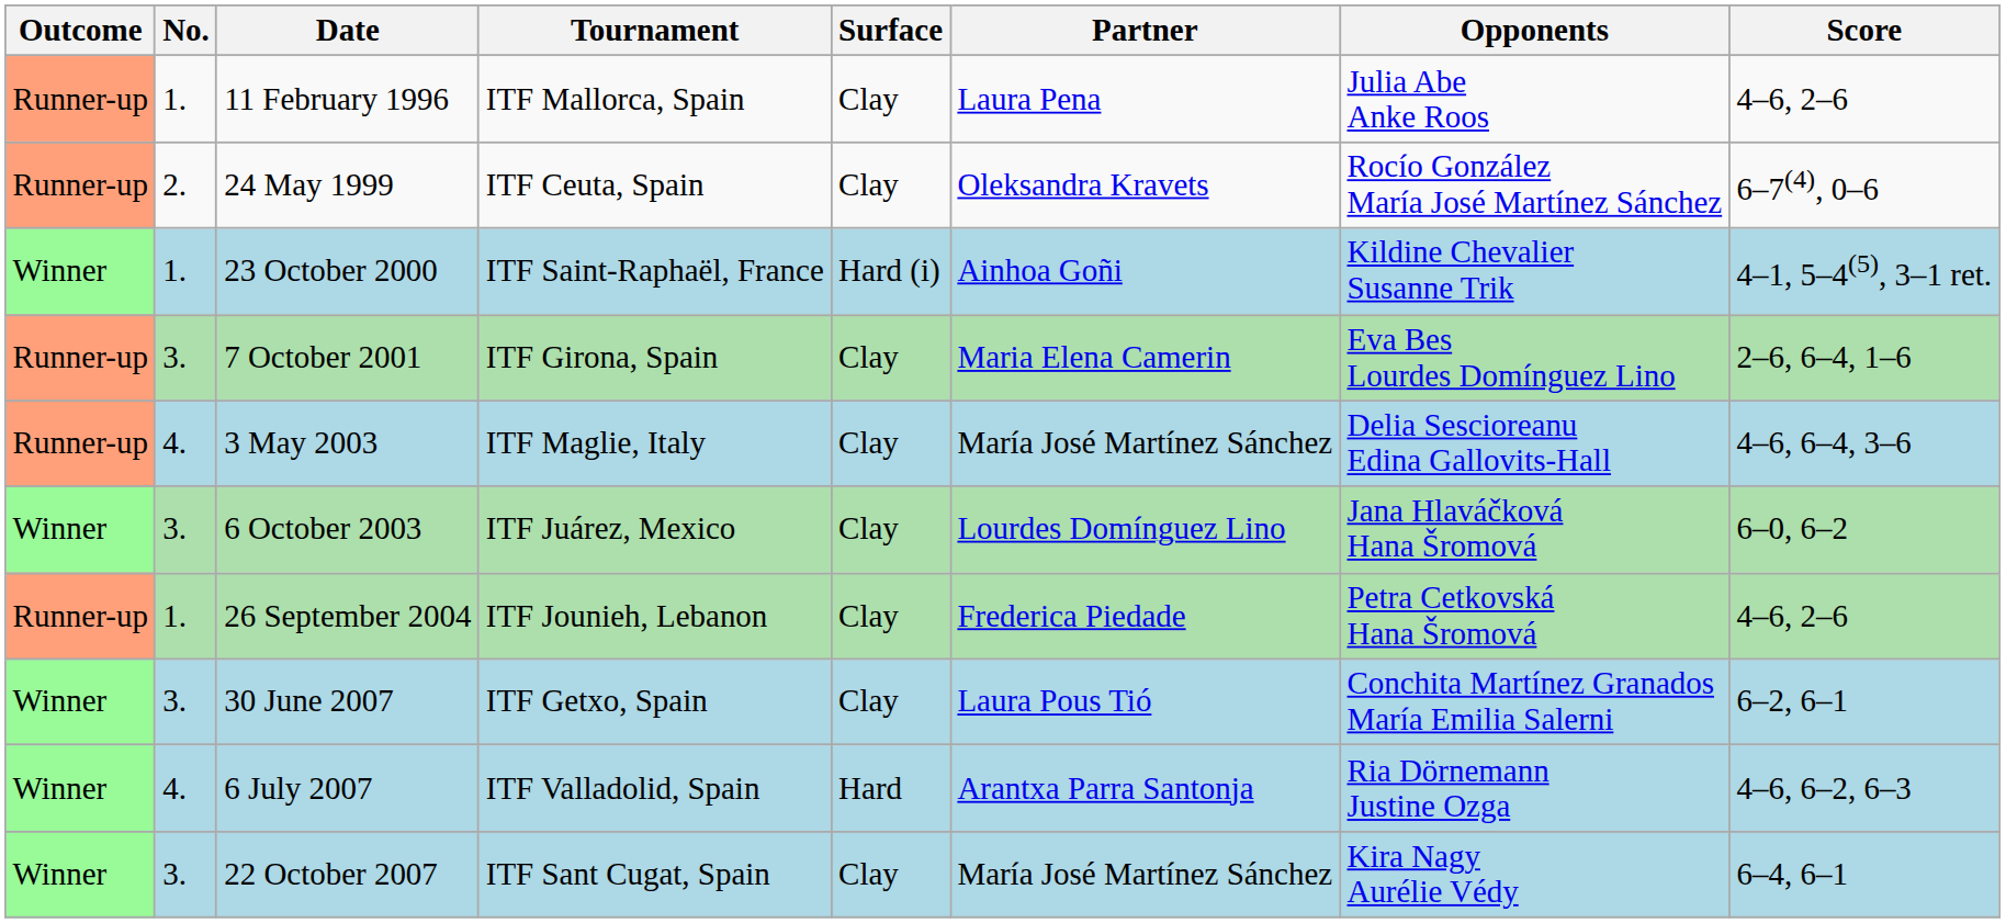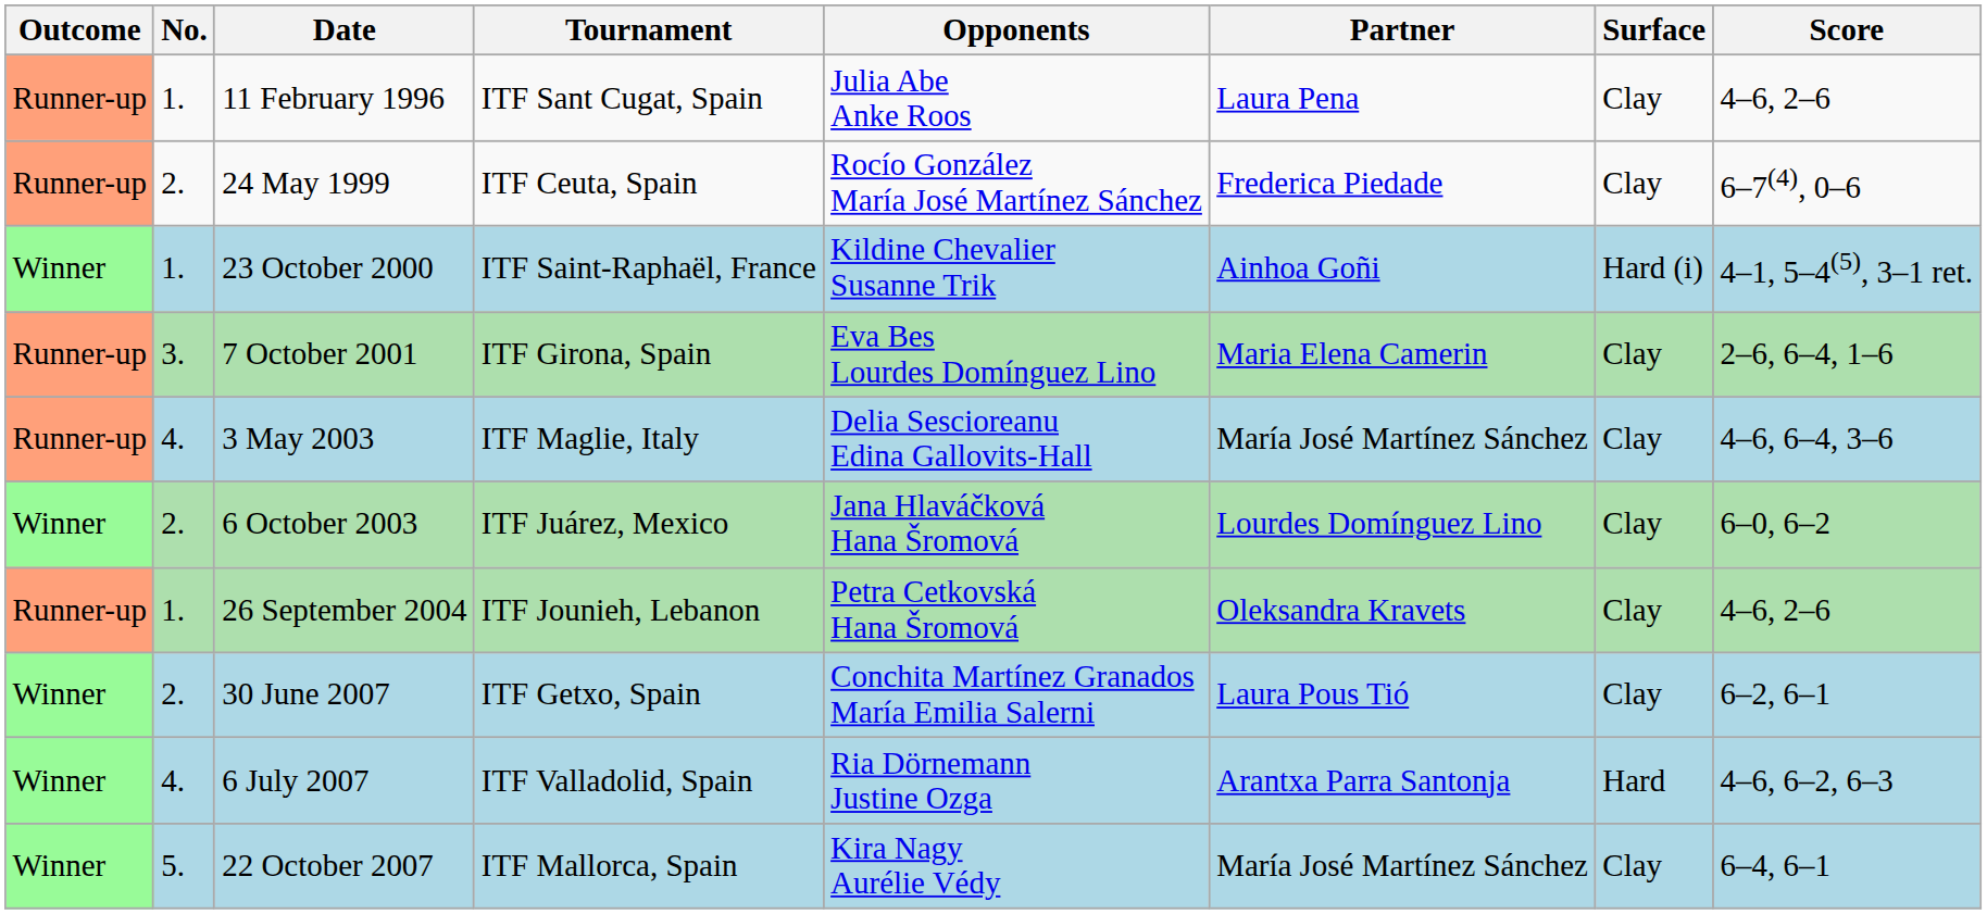 <table class="sortable wikitable">
 <tr>
 <th>Outcome</th>
 <th>No.</th>
 <th>Date</th>
 <th>Tournament</th>
+<th>Opponents</th>
+<th>Partner</th>
 <th>Surface</th>
-<th>Partner</th>
-<th>Opponents</th>
 <th class="unsortable">Score</th>
 </tr>
 <tr>
 <td bgcolor="FFA07A">Runner-up</td>
 <td>1.</td>
 <td>11 February 1996</td>
-<td>ITF Mallorca, Spain</td>
+<td>ITF Sant Cugat, Spain</td>
+<td> <a href='#'>Julia Abe</a> <br>  <a href='#'>Anke Roos</a></td>
+<td> <a href='#'>Laura Pena</a></td>
 <td>Clay</td>
-<td> <a href='#'>Laura Pena</a></td>
-<td> <a href='#'>Julia Abe</a> <br>  <a href='#'>Anke Roos</a></td>
 <td>4–6, 2–6</td>
 </tr>
 <tr>
 <td bgcolor="FFA07A">Runner-up</td>
 <td>2.</td>
 <td>24 May 1999</td>
 <td>ITF Ceuta, Spain</td>
+<td> <a href='#'>Rocío González</a> <br>  <a href='#'>María José Martínez Sánchez</a></td>
+<td> <a href='#'>Frederica Piedade</a></td>
 <td>Clay</td>
-<td> <a href='#'>Oleksandra Kravets</a></td>
-<td> <a href='#'>Rocío González</a> <br>  <a href='#'>María José Martínez Sánchez</a></td>
 <td>6–7<sup>(4)</sup>, 0–6</td>
 </tr>
 <tr style="background:lightblue;">
 <td style="background:#98fb98;">Winner</td>
 <td>1.</td>
 <td>23 October 2000</td>
 <td>ITF Saint-Raphaël, France</td>
+<td> <a href='#'>Kildine Chevalier</a> <br>  <a href='#'>Susanne Trik</a></td>
+<td> <a href='#'>Ainhoa Goñi</a></td>
 <td>Hard (i)</td>
-<td> <a href='#'>Ainhoa Goñi</a></td>
-<td> <a href='#'>Kildine Chevalier</a> <br>  <a href='#'>Susanne Trik</a></td>
 <td>4–1, 5–4<sup>(5)</sup>, 3–1 ret.</td>
 </tr>
 <tr style="background:#addfad;">
 <td bgcolor="FFA07A">Runner-up</td>
 <td>3.</td>
 <td>7 October 2001</td>
 <td>ITF Girona, Spain</td>
+<td> <a href='#'>Eva Bes</a> <br>  <a href='#'>Lourdes Domínguez Lino</a></td>
+<td> <a href='#'>Maria Elena Camerin</a></td>
 <td>Clay</td>
-<td> <a href='#'>Maria Elena Camerin</a></td>
-<td> <a href='#'>Eva Bes</a> <br>  <a href='#'>Lourdes Domínguez Lino</a></td>
 <td>2–6, 6–4, 1–6</td>
 </tr>
 <tr style="background:lightblue;">
 <td bgcolor="FFA07A">Runner-up</td>
 <td>4.</td>
 <td>3 May 2003</td>
 <td>ITF Maglie, Italy</td>
+<td> <a href='#'>Delia Sescioreanu</a> <br>  <a href='#'>Edina Gallovits-Hall</a></td>
+<td> María José Martínez Sánchez</td>
 <td>Clay</td>
-<td> María José Martínez Sánchez</td>
-<td> <a href='#'>Delia Sescioreanu</a> <br>  <a href='#'>Edina Gallovits-Hall</a></td>
 <td>4–6, 6–4, 3–6</td>
 </tr>
 <tr style="background:#addfad;">
 <td bgcolor=98FB98>Winner</td>
-<td>3.</td>
+<td>2.</td>
 <td>6 October 2003</td>
 <td>ITF Juárez, Mexico</td>
+<td> <a href='#'>Jana Hlaváčková</a> <br>  <a href='#'>Hana Šromová</a></td>
+<td> <a href='#'>Lourdes Domínguez Lino</a></td>
 <td>Clay</td>
-<td> <a href='#'>Lourdes Domínguez Lino</a></td>
-<td> <a href='#'>Jana Hlaváčková</a> <br>  <a href='#'>Hana Šromová</a></td>
 <td>6–0, 6–2</td>
 </tr>
 <tr style="background:#addfad;">
 <td bgcolor="FFA07A">Runner-up</td>
 <td>1.</td>
 <td>26 September 2004</td>
 <td>ITF Jounieh, Lebanon</td>
+<td> <a href='#'>Petra Cetkovská</a> <br>  <a href='#'>Hana Šromová</a></td>
+<td> <a href='#'>Oleksandra Kravets</a></td>
 <td>Clay</td>
-<td> <a href='#'>Frederica Piedade</a></td>
-<td> <a href='#'>Petra Cetkovská</a> <br>  <a href='#'>Hana Šromová</a></td>
 <td>4–6, 2–6</td>
 </tr>
 <tr style="background:lightblue;">
 <td bgcolor="98FB98">Winner</td>
-<td>3.</td>
+<td>2.</td>
 <td>30 June 2007</td>
 <td>ITF Getxo, Spain</td>
+<td> <a href='#'>Conchita Martínez Granados</a> <br>  <a href='#'>María Emilia Salerni</a></td>
+<td> <a href='#'>Laura Pous Tió</a></td>
 <td>Clay</td>
-<td> <a href='#'>Laura Pous Tió</a></td>
-<td> <a href='#'>Conchita Martínez Granados</a> <br>  <a href='#'>María Emilia Salerni</a></td>
 <td>6–2, 6–1</td>
 </tr>
 <tr style="background:lightblue;">
 <td bgcolor="98FB98">Winner</td>
 <td>4.</td>
 <td>6 July 2007</td>
 <td>ITF Valladolid, Spain</td>
+<td> <a href='#'>Ria Dörnemann</a> <br>  <a href='#'>Justine Ozga</a></td>
+<td> <a href='#'>Arantxa Parra Santonja</a></td>
 <td>Hard</td>
-<td> <a href='#'>Arantxa Parra Santonja</a></td>
-<td> <a href='#'>Ria Dörnemann</a> <br>  <a href='#'>Justine Ozga</a></td>
 <td>4–6, 6–2, 6–3</td>
 </tr>
 <tr style="background:lightblue;">
 <td bgcolor="98FB98">Winner</td>
-<td>3.</td>
+<td>5.</td>
 <td>22 October 2007</td>
-<td>ITF Sant Cugat, Spain</td>
+<td>ITF Mallorca, Spain</td>
+<td> <a href='#'>Kira Nagy</a> <br>  <a href='#'>Aurélie Védy</a></td>
+<td> María José Martínez Sánchez</td>
 <td>Clay</td>
-<td> María José Martínez Sánchez</td>
-<td> <a href='#'>Kira Nagy</a> <br>  <a href='#'>Aurélie Védy</a></td>
 <td>6–4, 6–1</td>
 </tr>
 </table>
